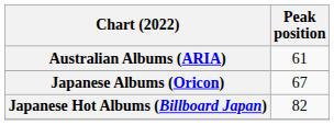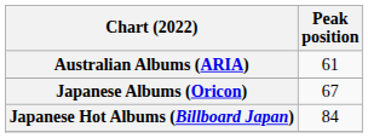 <table class="wikitable sortable plainrowheaders" style="text-align:center;">
 <tr>
 <th scope="col">Chart (2022)</th>
 <th scope="col">Peak<br>position</th>
 </tr>
 <tr>
 <th scope="row">Australian Albums (<a href='#'>ARIA</a>)</th>
 <td>61</td>
 </tr>
 <tr>
 </tr>
 <tr>
 </tr>
 <tr>
 </tr>
 <tr>
 </tr>
 <tr>
 </tr>
 <tr>
 </tr>
 <tr>
 </tr>
 <tr>
 </tr>
 <tr>
 <th scope="row">Japanese Albums (<a href='#'>Oricon</a>)</th>
 <td>67</td>
 </tr>
 <tr>
 <th scope="row">Japanese Hot Albums (<em><a href='#'>Billboard Japan</a></em>)</th>
-<td>82</td>
+<td>84</td>
 </tr>
 <tr>
 </tr>
 <tr>
 </tr>
 <tr>
 </tr>
 <tr>
 </tr>
 <tr>
 </tr>
 <tr>
 </tr>
 <tr>
 </tr>
 <tr>
 </tr>
 <tr>
 </tr>
 </table>
